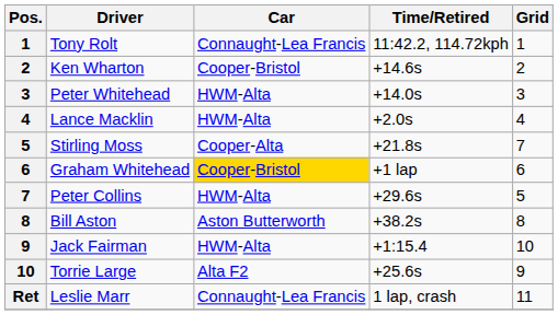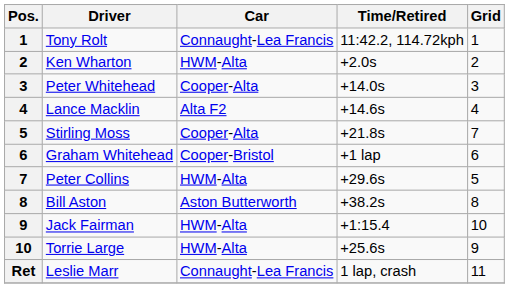 <table class="wikitable" style="font-size: 90%;">
 <tr>
 <th>Pos.</th>
 <th>Driver</th>
 <th>Car</th>
 <th>Time/Retired</th>
 <th>Grid</th>
 </tr>
 <tr>
 <th>1</th>
 <td> <a href='#'>Tony Rolt</a></td>
 <td><a href='#'>Connaught</a>-<a href='#'>Lea Francis</a></td>
 <td>11:42.2, 114.72kph</td>
 <td>1</td>
 </tr>
 <tr>
 <th>2</th>
 <td> <a href='#'>Ken Wharton</a></td>
-<td><a href='#'>Cooper</a>-<a href='#'>Bristol</a></td>
-<td>+14.6s</td>
+<td><a href='#'>HWM</a>-<a href='#'>Alta</a></td>
+<td>+2.0s</td>
 <td>2</td>
 </tr>
 <tr>
 <th>3</th>
 <td> <a href='#'>Peter Whitehead</a></td>
-<td><a href='#'>HWM</a>-<a href='#'>Alta</a></td>
+<td><a href='#'>Cooper</a>-<a href='#'>Alta</a></td>
 <td>+14.0s</td>
 <td>3</td>
 </tr>
 <tr>
 <th>4</th>
 <td> <a href='#'>Lance Macklin</a></td>
-<td><a href='#'>HWM</a>-<a href='#'>Alta</a></td>
-<td>+2.0s</td>
+<td><a href='#'>Alta F2</a></td>
+<td>+14.6s</td>
 <td>4</td>
 </tr>
 <tr>
 <th>5</th>
 <td> <a href='#'>Stirling Moss</a></td>
 <td><a href='#'>Cooper</a>-<a href='#'>Alta</a></td>
 <td>+21.8s</td>
 <td>7</td>
 </tr>
 <tr>
 <th>6</th>
 <td> <a href='#'>Graham Whitehead</a></td>
-<td style="background: gold;"><a href='#'>Cooper</a>-<a href='#'>Bristol</a></td>
+<td><a href='#'>Cooper</a>-<a href='#'>Bristol</a></td>
 <td>+1 lap</td>
 <td>6</td>
 </tr>
 <tr>
 <th>7</th>
 <td> <a href='#'>Peter Collins</a></td>
 <td><a href='#'>HWM</a>-<a href='#'>Alta</a></td>
 <td>+29.6s</td>
 <td>5</td>
 </tr>
 <tr>
 <th>8</th>
 <td> <a href='#'>Bill Aston</a></td>
 <td><a href='#'>Aston Butterworth</a></td>
 <td>+38.2s</td>
 <td>8</td>
 </tr>
 <tr>
 <th>9</th>
 <td> <a href='#'>Jack Fairman</a></td>
 <td><a href='#'>HWM</a>-<a href='#'>Alta</a></td>
 <td>+1:15.4</td>
 <td>10</td>
 </tr>
 <tr>
 <th>10</th>
 <td> <a href='#'>Torrie Large</a></td>
-<td><a href='#'>Alta F2</a></td>
+<td><a href='#'>HWM</a>-<a href='#'>Alta</a></td>
 <td>+25.6s</td>
 <td>9</td>
 </tr>
 <tr>
 <th>Ret</th>
 <td> <a href='#'>Leslie Marr</a></td>
 <td><a href='#'>Connaught</a>-<a href='#'>Lea Francis</a></td>
 <td>1 lap, crash</td>
 <td>11</td>
 </tr>
 <tr>
 </tr>
 </table>
